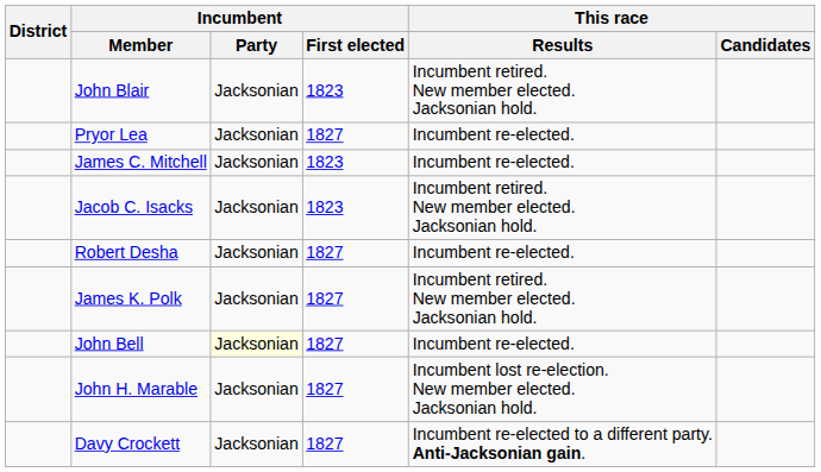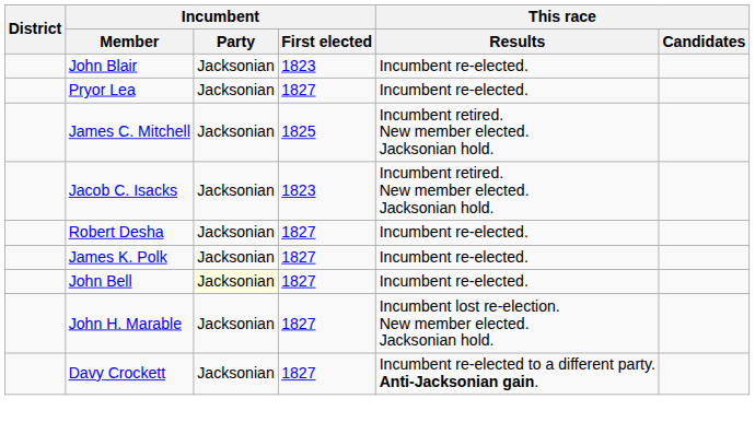 <table class=wikitable>
 <tr>
 <th rowspan=2>District</th>
 <th colspan=3>Incumbent</th>
 <th colspan=2>This race</th>
 </tr>
 <tr>
 <th>Member</th>
 <th>Party</th>
 <th>First elected</th>
 <th>Results</th>
 <th>Candidates</th>
 </tr>
 <tr>
 <td></td>
 <td><a href='#'>John Blair</a></td>
 <td>Jacksonian</td>
 <td><a href='#'>1823</a></td>
-<td>Incumbent retired.<br>New member elected.<br>Jacksonian hold.</td>
+<td>Incumbent re-elected.</td>
 <td nowrap></td>
 </tr>
 <tr>
 <td></td>
 <td><a href='#'>Pryor Lea</a></td>
 <td>Jacksonian</td>
 <td><a href='#'>1827</a></td>
 <td>Incumbent re-elected.</td>
 <td nowrap></td>
 </tr>
 <tr>
 <td></td>
 <td><a href='#'>James C. Mitchell</a></td>
 <td>Jacksonian</td>
-<td><a href='#'>1823</a></td>
-<td>Incumbent re-elected.</td>
+<td><a href='#'>1825</a></td>
+<td>Incumbent retired.<br>New member elected.<br>Jacksonian hold.</td>
 <td nowrap></td>
 </tr>
 <tr>
 <td></td>
 <td><a href='#'>Jacob C. Isacks</a></td>
 <td>Jacksonian</td>
 <td><a href='#'>1823</a></td>
 <td>Incumbent retired.<br>New member elected.<br>Jacksonian hold.</td>
 <td nowrap></td>
 </tr>
 <tr>
 <td></td>
 <td><a href='#'>Robert Desha</a></td>
 <td>Jacksonian</td>
 <td><a href='#'>1827</a></td>
 <td>Incumbent re-elected.</td>
 <td nowrap></td>
 </tr>
 <tr>
 <td></td>
 <td><a href='#'>James K. Polk</a></td>
 <td>Jacksonian</td>
 <td><a href='#'>1827</a></td>
-<td>Incumbent retired.<br>New member elected.<br>Jacksonian hold.</td>
+<td>Incumbent re-elected.</td>
 <td nowrap></td>
 </tr>
 <tr>
 <td></td>
 <td><a href='#'>John Bell</a></td>
 <td style="background: lightyellow;">Jacksonian</td>
 <td><a href='#'>1827</a></td>
 <td>Incumbent re-elected.</td>
 <td nowrap></td>
 </tr>
 <tr>
 <td></td>
 <td><a href='#'>John H. Marable</a></td>
 <td>Jacksonian</td>
 <td><a href='#'>1827</a></td>
 <td>Incumbent lost re-election.<br>New member elected.<br>Jacksonian hold.</td>
 <td nowrap></td>
 </tr>
 <tr>
 <td></td>
 <td><a href='#'>Davy Crockett</a></td>
 <td>Jacksonian</td>
 <td><a href='#'>1827</a></td>
 <td>Incumbent re-elected to a different party.<br><strong>Anti-Jacksonian gain</strong>.</td>
 <td nowrap></td>
 </tr>
 </table>
